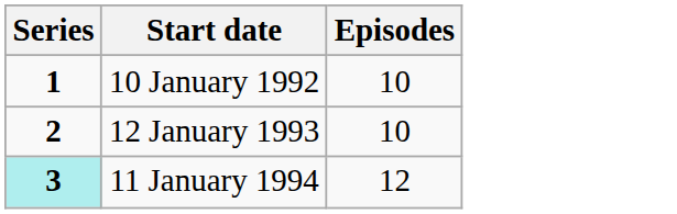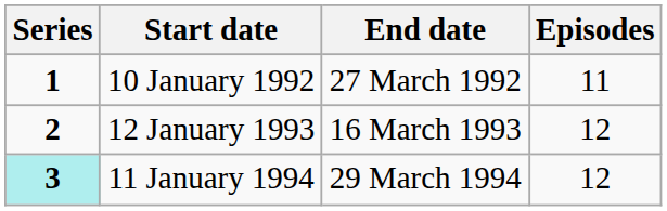 <table class="wikitable" style="text-align:center;">
 <tr>
 <th>Series</th>
 <th>Start date</th>
+<th>End date</th>
 <th>Episodes</th>
 </tr>
 <tr>
 <td><strong>1</strong></td>
 <td>10 January 1992</td>
-<td>10</td>
+<td>27 March 1992</td>
+<td>11</td>
 </tr>
 <tr>
 <td><strong>2</strong></td>
 <td>12 January 1993</td>
-<td>10</td>
+<td>16 March 1993</td>
+<td>12</td>
 </tr>
 <tr>
 <td style="background: paleturquoise;"><strong>3</strong></td>
 <td>11 January 1994</td>
+<td>29 March 1994</td>
 <td>12</td>
 </tr>
 </table>
